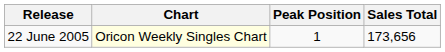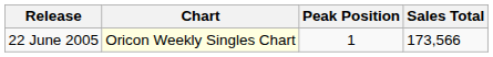 <table class="wikitable">
 <tr>
 <th>Release</th>
 <th>Chart</th>
 <th>Peak Position</th>
 <th>Sales Total</th>
 </tr>
 <tr>
 <td>22 June 2005</td>
 <td style="background: lightyellow;">Oricon Weekly Singles Chart</td>
 <td align="center">1</td>
-<td>173,656</td>
+<td>173,566</td>
 </tr>
 </table>
